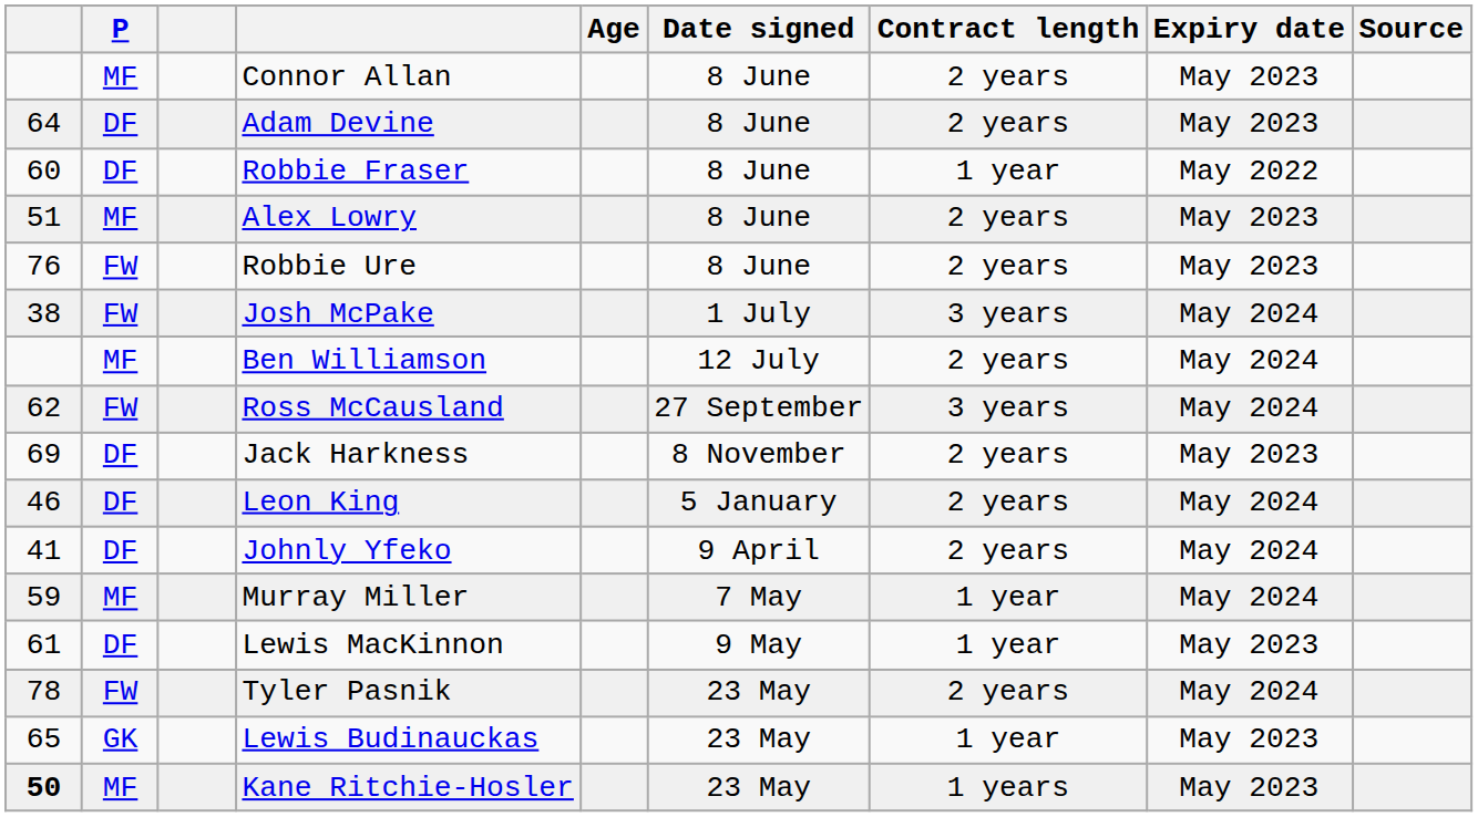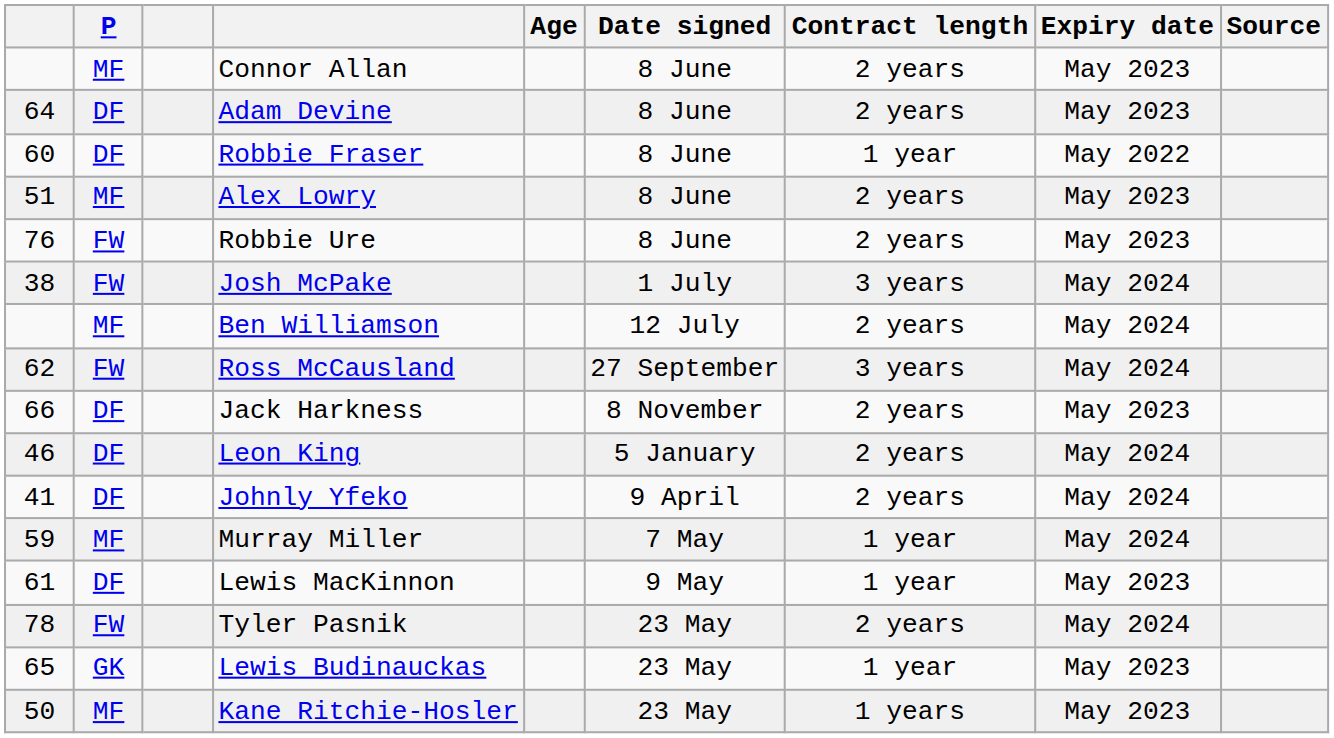 <table class="wikitable sortable" style="text-align: center;">
 <tr>
 <th width=28><br></th>
 <th width=28><a href='#'>P</a><br></th>
 <th width=28><br></th>
 <th><br></th>
 <th>Age</th>
 <th>Date signed</th>
 <th>Contract length</th>
 <th>Expiry date</th>
 <th>Source</th>
 </tr>
 <tr>
 <td></td>
 <td><a href='#'>MF</a></td>
 <td></td>
 <td align="left">Connor Allan</td>
 <td></td>
 <td>8 June</td>
 <td>2 years</td>
 <td>May 2023</td>
 <td></td>
 </tr>
 <tr bgcolor = "#F0F0F0">
 <td>64</td>
 <td><a href='#'>DF</a></td>
 <td></td>
 <td align="left"><a href='#'>Adam Devine</a></td>
 <td></td>
 <td>8 June</td>
 <td>2 years</td>
 <td>May 2023</td>
 <td></td>
 </tr>
 <tr>
 <td>60</td>
 <td><a href='#'>DF</a></td>
 <td></td>
 <td align="left"><a href='#'>Robbie Fraser</a></td>
 <td></td>
 <td>8 June</td>
 <td>1 year</td>
 <td>May 2022</td>
 <td></td>
 </tr>
 <tr bgcolor = "#F0F0F0">
 <td>51</td>
 <td><a href='#'>MF</a></td>
 <td></td>
 <td align="left"><a href='#'>Alex Lowry</a></td>
 <td></td>
 <td>8 June</td>
 <td>2 years</td>
 <td>May 2023</td>
 <td></td>
 </tr>
 <tr>
 <td>76</td>
 <td><a href='#'>FW</a></td>
 <td></td>
 <td align="left">Robbie Ure</td>
 <td></td>
 <td>8 June</td>
 <td>2 years</td>
 <td>May 2023</td>
 <td></td>
 </tr>
 <tr bgcolor = "#F0F0F0">
 <td>38</td>
 <td><a href='#'>FW</a></td>
 <td></td>
 <td align="left"><a href='#'>Josh McPake</a></td>
 <td></td>
 <td>1 July</td>
 <td>3 years</td>
 <td>May 2024</td>
 <td></td>
 </tr>
 <tr>
 <td></td>
 <td><a href='#'>MF</a></td>
 <td></td>
 <td align="left"><a href='#'>Ben Williamson</a></td>
 <td></td>
 <td>12 July</td>
 <td>2 years</td>
 <td>May 2024</td>
 <td></td>
 </tr>
 <tr bgcolor = "#F0F0F0">
 <td>62</td>
 <td><a href='#'>FW</a></td>
 <td></td>
 <td align="left"><a href='#'>Ross McCausland</a></td>
 <td></td>
 <td>27 September</td>
 <td>3 years</td>
 <td>May 2024</td>
 <td></td>
 </tr>
 <tr>
-<td>69</td>
+<td>66</td>
 <td><a href='#'>DF</a></td>
 <td></td>
 <td align="left">Jack Harkness</td>
 <td></td>
 <td>8 November</td>
 <td>2 years</td>
 <td>May 2023</td>
 <td></td>
 </tr>
 <tr bgcolor = "#F0F0F0">
 <td>46</td>
 <td><a href='#'>DF</a></td>
 <td></td>
 <td align="left"><a href='#'>Leon King</a></td>
 <td></td>
 <td>5 January</td>
 <td>2 years</td>
 <td>May 2024</td>
 <td></td>
 </tr>
 <tr>
 <td>41</td>
 <td><a href='#'>DF</a></td>
 <td></td>
 <td align="left"><a href='#'>Johnly Yfeko</a></td>
 <td></td>
 <td>9 April</td>
 <td>2 years</td>
 <td>May 2024</td>
 <td></td>
 </tr>
 <tr bgcolor = "#F0F0F0">
 <td>59</td>
 <td><a href='#'>MF</a></td>
 <td></td>
 <td align="left">Murray Miller</td>
 <td></td>
 <td>7 May</td>
 <td>1 year</td>
 <td>May 2024</td>
 <td></td>
 </tr>
 <tr>
 <td>61</td>
 <td><a href='#'>DF</a></td>
 <td></td>
 <td align="left">Lewis MacKinnon</td>
 <td></td>
 <td>9 May</td>
 <td>1 year</td>
 <td>May 2023</td>
 <td></td>
 </tr>
 <tr bgcolor = "#F0F0F0">
 <td>78</td>
 <td><a href='#'>FW</a></td>
 <td></td>
 <td align="left">Tyler Pasnik</td>
 <td></td>
 <td>23 May</td>
 <td>2 years</td>
 <td>May 2024</td>
 <td></td>
 </tr>
 <tr>
 <td>65</td>
 <td><a href='#'>GK</a></td>
 <td></td>
 <td align="left"><a href='#'>Lewis Budinauckas</a></td>
 <td></td>
 <td>23 May</td>
 <td>1 year</td>
 <td>May 2023</td>
 <td></td>
 </tr>
 <tr bgcolor = "#F0F0F0">
-<td><strong>50</strong></td>
+<td>50</td>
 <td><a href='#'>MF</a></td>
 <td></td>
 <td align="left"><a href='#'>Kane Ritchie-Hosler</a></td>
 <td></td>
 <td>23 May</td>
 <td>1 years</td>
 <td>May 2023</td>
 <td></td>
 </tr>
 </table>
